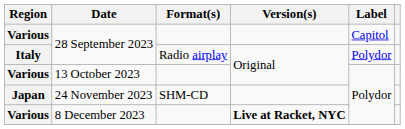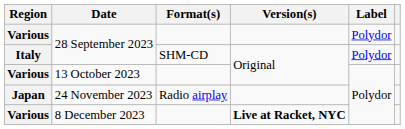 <table class="wikitable plainrowheaders">
 <tr>
 <th scope="col">Region</th>
 <th scope="col">Date</th>
 <th scope="col">Format(s)</th>
 <th scope="col">Version(s)</th>
 <th scope="col">Label</th>
 <th scope="col"></th>
 </tr>
 <tr>
 <th scope="row">Various</th>
 <td rowspan="2">28 September 2023</td>
 <td></td>
 <td></td>
-<td><a href='#'>Capitol</a></td>
+<td><a href='#'>Polydor</a></td>
 <td align="center"></td>
 </tr>
 <tr>
 <th scope="row">Italy</th>
-<td>Radio <a href='#'>airplay</a></td>
+<td>SHM-CD</td>
 <td rowspan="2">Original</td>
 <td><a href='#'>Polydor</a></td>
 <td align="center"></td>
 </tr>
 <tr>
 <th scope="row">Various</th>
 <td>13 October 2023</td>
 <td></td>
 <td rowspan="3">Polydor</td>
 <td align="center"><br></td>
 </tr>
 <tr>
 <th scope="row">Japan</th>
 <td>24 November 2023</td>
-<td>SHM-CD</td>
+<td>Radio <a href='#'>airplay</a></td>
 <td></td>
 <td align="center"><br></td>
 </tr>
 <tr>
 <th scope="row">Various</th>
 <td>8 December 2023</td>
 <td></td>
 <td><strong>Live at Racket, NYC</strong></td>
 <td align="center"></td>
 </tr>
 </table>
